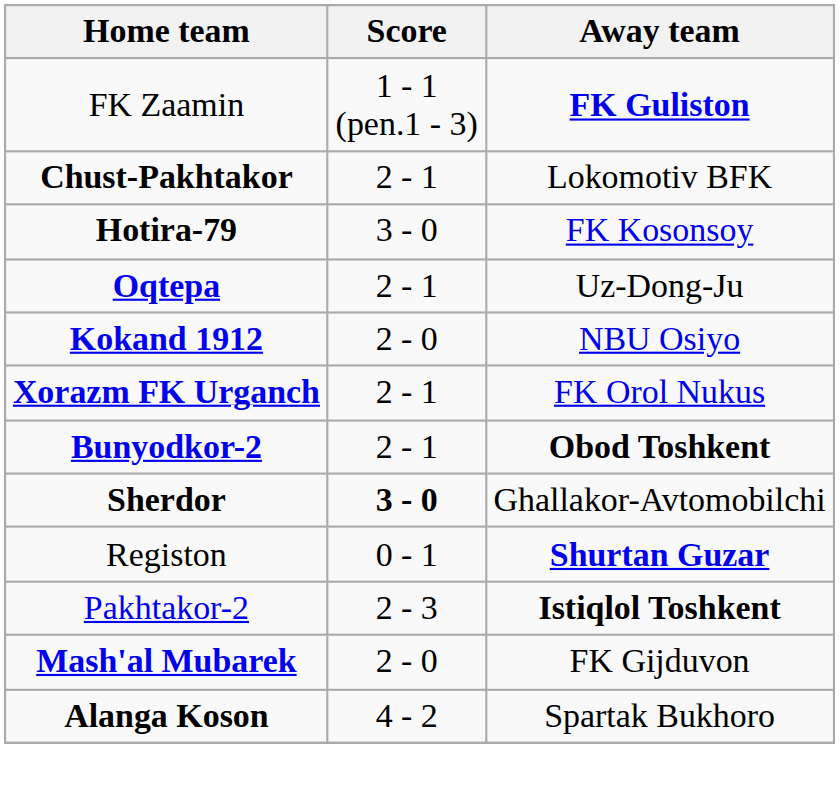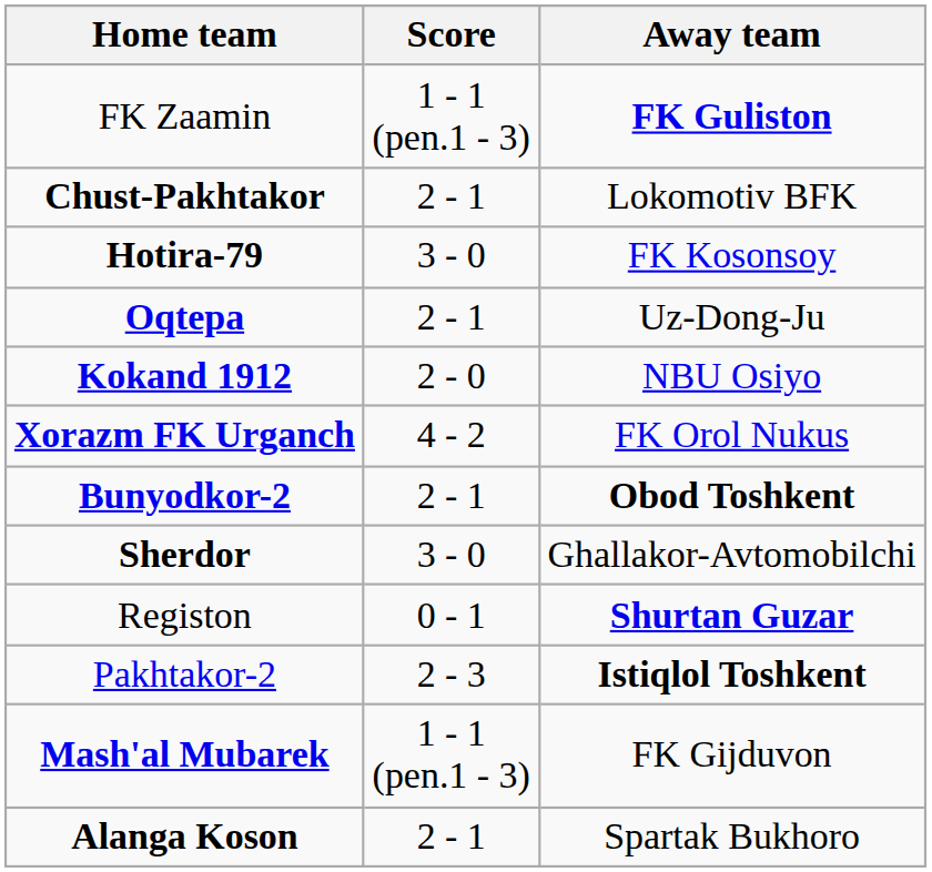 <table class="wikitable" style="text-align: center">
 <tr>
 </tr>
 <tr>
 <th>Home team</th>
 <th>Score</th>
 <th>Away team</th>
 </tr>
 <tr>
 <td>FK Zaamin</td>
 <td>1 - 1<br> (pen.1 - 3)</td>
 <td><strong><a href='#'>FK Guliston</a></strong></td>
 </tr>
 <tr>
 <td><strong>Chust-Pakhtakor</strong></td>
 <td>2 - 1</td>
 <td>Lokomotiv BFK</td>
 </tr>
 <tr>
 <td><strong>Hotira-79</strong></td>
 <td>3 - 0</td>
 <td><a href='#'>FK Kosonsoy</a></td>
 </tr>
 <tr>
 <td><strong><a href='#'>Oqtepa</a></strong></td>
 <td>2 - 1</td>
 <td>Uz-Dong-Ju</td>
 </tr>
 <tr>
 <td><strong><a href='#'>Kokand 1912</a></strong></td>
 <td>2 - 0</td>
 <td><a href='#'>NBU Osiyo</a></td>
 </tr>
 <tr>
 <td><strong><a href='#'>Xorazm FK Urganch</a></strong></td>
-<td>2 - 1</td>
+<td>4 - 2</td>
 <td><a href='#'>FK Orol Nukus</a></td>
 </tr>
 <tr>
 <td><strong><a href='#'>Bunyodkor-2</a></strong></td>
 <td>2 - 1</td>
 <td><strong>Obod Toshkent</strong></td>
 </tr>
 <tr>
 <td><strong>Sherdor</strong></td>
-<td><strong>3 - 0</strong></td>
+<td>3 - 0</td>
 <td>Ghallakor-Avtomobilchi</td>
 </tr>
 <tr>
 <td>Registon</td>
 <td>0 - 1</td>
 <td><strong><a href='#'>Shurtan Guzar</a></strong></td>
 </tr>
 <tr>
 <td><a href='#'>Pakhtakor-2</a></td>
 <td>2 - 3</td>
 <td><strong>Istiqlol Toshkent</strong></td>
 </tr>
 <tr>
 <td><strong><a href='#'>Mash'al Mubarek</a></strong></td>
-<td>2 - 0</td>
+<td>1 - 1<br> (pen.1 - 3)</td>
 <td>FK Gijduvon</td>
 </tr>
 <tr>
 <td><strong>Alanga Koson</strong></td>
-<td>4 - 2</td>
+<td>2 - 1</td>
 <td>Spartak Bukhoro</td>
 </tr>
 <tr>
 </tr>
 </table>
